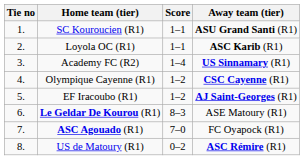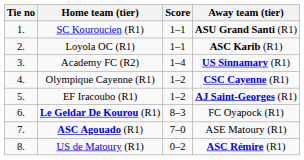 <table class="wikitable" style="text-align: center">
 <tr>
 <th>Tie no</th>
 <th>Home team (tier)</th>
 <th>Score</th>
 <th>Away team (tier)</th>
 </tr>
 <tr>
 <td>1.</td>
 <td> <a href='#'>SC Kouroucien</a> (R1)</td>
 <td>1–1 </td>
 <td><strong>ASU Grand Santi</strong> (R1) </td>
 </tr>
 <tr>
 <td>2.</td>
 <td> Loyola OC (R1)</td>
 <td>1–1 </td>
 <td><strong>ASC Karib</strong> (R1) </td>
 </tr>
 <tr>
 <td>3.</td>
 <td> Academy FC (R2)</td>
 <td>1–4</td>
 <td><strong><a href='#'>US Sinnamary</a></strong> (R1) </td>
 </tr>
 <tr>
 <td>4.</td>
 <td> Olympique Cayenne (R1)</td>
 <td>1–2</td>
 <td><strong><a href='#'>CSC Cayenne</a></strong> (R1) </td>
 </tr>
 <tr>
 <td>5.</td>
 <td> EF Iracoubo (R1)</td>
 <td>1–2</td>
 <td><strong><a href='#'>AJ Saint-Georges</a></strong> (R1) </td>
 </tr>
 <tr>
 <td>6.</td>
 <td> <strong><a href='#'>Le Geldar De Kourou</a></strong> (R1)</td>
 <td>8–3</td>
-<td>ASE Matoury (R1) </td>
+<td>FC Oyapock (R1) </td>
 </tr>
 <tr>
 <td>7.</td>
 <td> <strong><a href='#'>ASC Agouado</a></strong> (R1)</td>
 <td>7–0</td>
-<td>FC Oyapock (R1) </td>
+<td>ASE Matoury (R1) </td>
 </tr>
 <tr>
 <td>8.</td>
 <td> <a href='#'>US de Matoury</a> (R1)</td>
 <td>0–2</td>
 <td><strong><a href='#'>ASC Rémire</a></strong> (R1) </td>
 </tr>
 </table>
